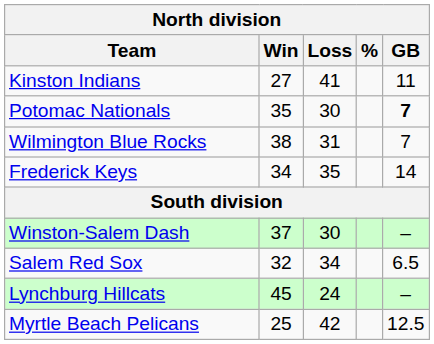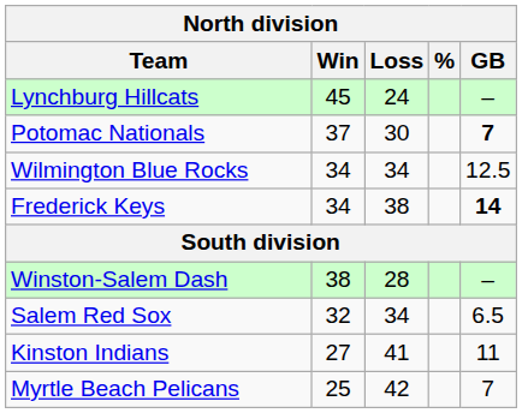 <table class="wikitable">
 <tr>
 <th colspan="5">North division</th>
 </tr>
 <tr>
 <th width="60%">Team</th>
 <th>Win</th>
 <th>Loss</th>
 <th>%</th>
 <th>GB</th>
 </tr>
-<tr align=center>
-<td align=left><a href='#'>Kinston Indians</a></td>
-<td>27</td>
-<td>41</td>
+<tr align=center bgcolor=ccffcc>
+<td align=left><a href='#'>Lynchburg Hillcats</a></td>
+<td>45</td>
+<td>24</td>
 <td></td>
-<td>11</td>
+<td>–</td>
 </tr>
 <tr align=center>
 <td align=left><a href='#'>Potomac Nationals</a></td>
-<td>35</td>
+<td>37</td>
 <td>30</td>
 <td></td>
 <td><strong>7</strong></td>
 </tr>
 <tr align=center>
 <td align=left><a href='#'>Wilmington Blue Rocks</a></td>
-<td>38</td>
-<td>31</td>
+<td>34</td>
+<td>34</td>
 <td></td>
-<td>7</td>
+<td>12.5</td>
 </tr>
 <tr align=center>
 <td align=left><a href='#'>Frederick Keys</a></td>
 <td>34</td>
-<td>35</td>
+<td>38</td>
 <td></td>
-<td>14</td>
+<td><strong>14</strong></td>
 </tr>
 <tr>
 <th colspan="5">South division</th>
 </tr>
 <tr align=center bgcolor=ccffcc>
 <td align=left><a href='#'>Winston-Salem Dash</a></td>
-<td>37</td>
-<td>30</td>
+<td>38</td>
+<td>28</td>
 <td></td>
 <td>–</td>
 </tr>
 <tr align=center>
 <td align=left><a href='#'>Salem Red Sox</a></td>
 <td>32</td>
 <td>34</td>
 <td></td>
 <td>6.5</td>
 </tr>
-<tr align=center bgcolor=ccffcc>
-<td align=left><a href='#'>Lynchburg Hillcats</a></td>
-<td>45</td>
-<td>24</td>
+<tr align=center>
+<td align=left><a href='#'>Kinston Indians</a></td>
+<td>27</td>
+<td>41</td>
 <td></td>
-<td>–</td>
+<td>11</td>
 </tr>
 <tr align=center>
 <td align=left><a href='#'>Myrtle Beach Pelicans</a></td>
 <td>25</td>
 <td>42</td>
 <td></td>
-<td>12.5</td>
+<td>7</td>
 </tr>
 </table>
